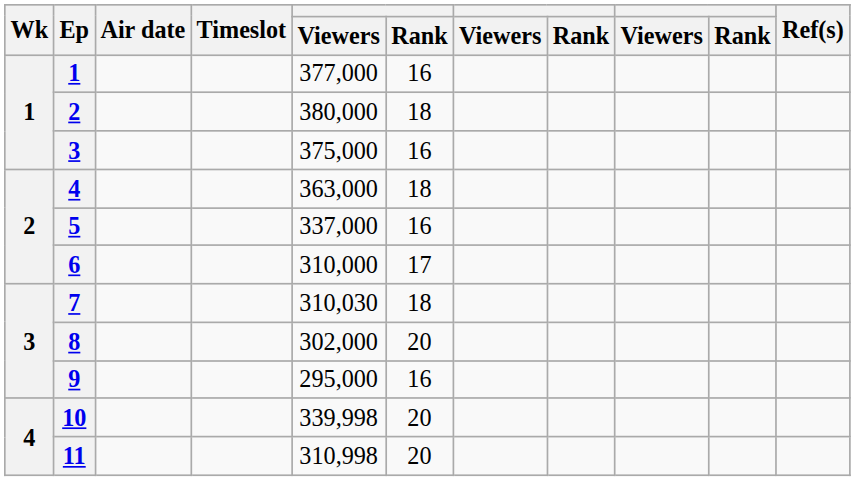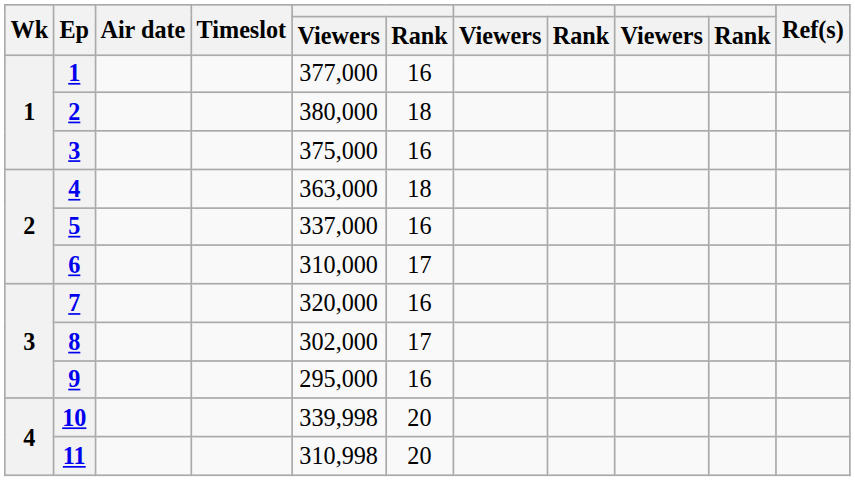 <table class="wikitable nowrap" style="text-align:center; font-size:90%; line-height:16px;">
 <tr>
 <th rowspan="2">Wk</th>
 <th rowspan="2">Ep</th>
 <th rowspan="2" class="unsortable">Air date</th>
 <th rowspan="2" class="unsortable">Timeslot</th>
 <th colspan="2"></th>
 <th colspan="2"></th>
 <th colspan="2"></th>
 <th rowspan="2">Ref(s)</th>
 </tr>
 <tr>
 <th>Viewers</th>
 <th>Rank</th>
 <th>Viewers</th>
 <th>Rank</th>
 <th>Viewers</th>
 <th>Rank</th>
 </tr>
 <tr>
 <th rowspan="3">1</th>
 <th><a href='#'>1</a></th>
 <td style="text-align:left"></td>
 <td style="text-align:left"></td>
 <td>377,000</td>
 <td>16</td>
 <td></td>
 <td></td>
 <td></td>
 <td></td>
 <td></td>
 </tr>
 <tr>
 <th><a href='#'>2</a></th>
 <td style="text-align:left"></td>
 <td style="text-align:left"></td>
 <td>380,000</td>
 <td>18</td>
 <td></td>
 <td></td>
 <td></td>
 <td></td>
 <td></td>
 </tr>
 <tr>
 <th><a href='#'>3</a></th>
 <td style="text-align:left"></td>
 <td style="text-align:left"></td>
 <td>375,000</td>
 <td>16</td>
 <td></td>
 <td></td>
 <td></td>
 <td></td>
 <td></td>
 </tr>
 <tr>
 <th rowspan="3">2</th>
 <th><a href='#'>4</a></th>
 <td style="text-align:left"></td>
 <td style="text-align:left"></td>
 <td>363,000</td>
 <td>18</td>
 <td></td>
 <td></td>
 <td></td>
 <td></td>
 <td></td>
 </tr>
 <tr>
 <th><a href='#'>5</a></th>
 <td style="text-align:left"></td>
 <td style="text-align:left"></td>
 <td>337,000</td>
 <td>16</td>
 <td></td>
 <td></td>
 <td></td>
 <td></td>
 <td></td>
 </tr>
 <tr>
 <th><a href='#'>6</a></th>
 <td style="text-align:left"></td>
 <td style="text-align:left"></td>
 <td>310,000</td>
 <td>17</td>
 <td></td>
 <td></td>
 <td></td>
 <td></td>
 <td></td>
 </tr>
 <tr>
 <th rowspan="3">3</th>
 <th><a href='#'>7</a></th>
 <td style="text-align:left"></td>
 <td style="text-align:left"></td>
-<td>310,030</td>
-<td>18</td>
+<td>320,000</td>
+<td>16</td>
 <td></td>
 <td></td>
 <td></td>
 <td></td>
 <td></td>
 </tr>
 <tr>
 <th><a href='#'>8</a></th>
 <td style="text-align:left"></td>
 <td style="text-align:left"></td>
 <td>302,000</td>
-<td>20</td>
+<td>17</td>
 <td></td>
 <td></td>
 <td></td>
 <td></td>
 <td></td>
 </tr>
 <tr>
 <th><a href='#'>9</a></th>
 <td style="text-align:left"></td>
 <td style="text-align:left"></td>
 <td>295,000</td>
 <td>16</td>
 <td></td>
 <td></td>
 <td></td>
 <td></td>
 <td></td>
 </tr>
 <tr>
 <th rowspan="2">4</th>
 <th><a href='#'>10</a></th>
 <td style="text-align:left"></td>
 <td style="text-align:left"></td>
 <td>339,998</td>
 <td>20</td>
 <td></td>
 <td></td>
 <td></td>
 <td></td>
 <td></td>
 </tr>
 <tr>
 <th><a href='#'>11</a></th>
 <td style="text-align:left"></td>
 <td style="text-align:left"></td>
 <td>310,998</td>
 <td>20</td>
 <td></td>
 <td></td>
 <td></td>
 <td></td>
 <td></td>
 </tr>
 </table>
